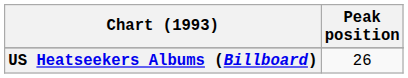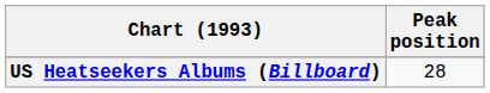 <table class="wikitable sortable plainrowheaders">
 <tr>
 <th>Chart (1993)</th>
 <th>Peak<br>position</th>
 </tr>
 <tr>
 </tr>
 <tr>
 <th scope="row">US <a href='#'>Heatseekers Albums</a> (<em><a href='#'>Billboard</a></em>)</th>
-<td style="text-align:center;">26</td>
+<td style="text-align:center;">28</td>
 </tr>
 </table>
